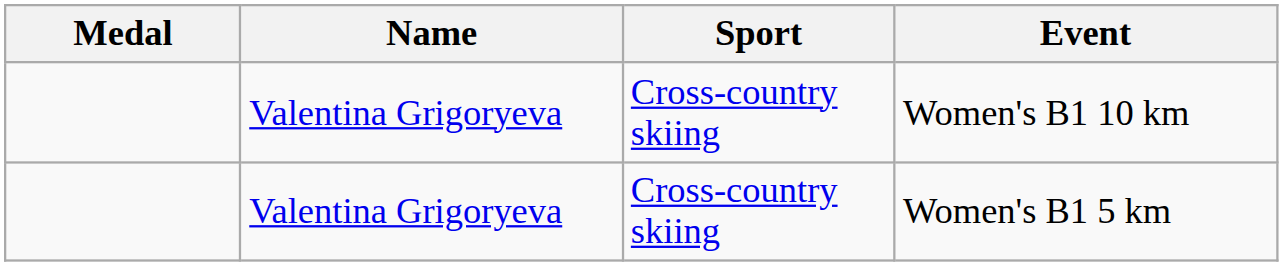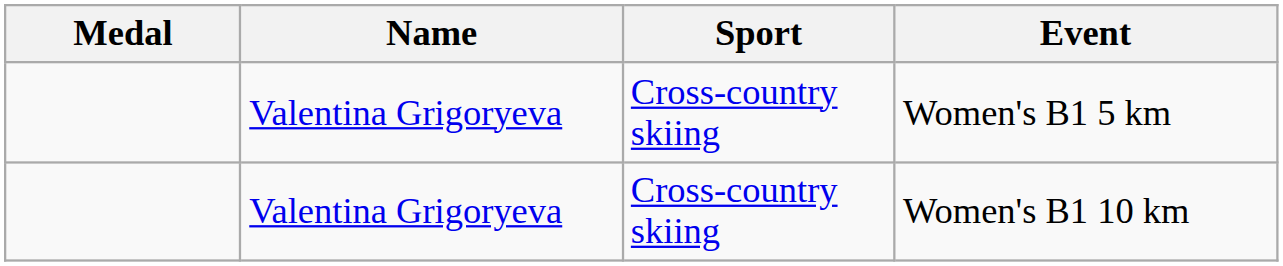 <table class="wikitable">
 <tr>
 <th style="width:6em">Medal</th>
 <th style="width:10em">Name</th>
 <th style="width:7em">Sport</th>
 <th style="width:10em">Event</th>
 </tr>
 <tr>
 <td></td>
 <td><a href='#'>Valentina Grigoryeva</a></td>
 <td><a href='#'>Cross-country skiing</a></td>
-<td>Women's B1 10 km</td>
+<td>Women's B1 5 km</td>
 </tr>
 <tr>
 <td></td>
 <td><a href='#'>Valentina Grigoryeva</a></td>
 <td><a href='#'>Cross-country skiing</a></td>
-<td>Women's B1 5 km</td>
+<td>Women's B1 10 km</td>
 </tr>
 </table>
